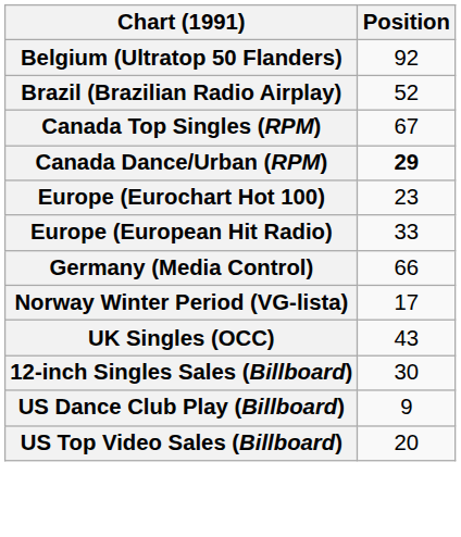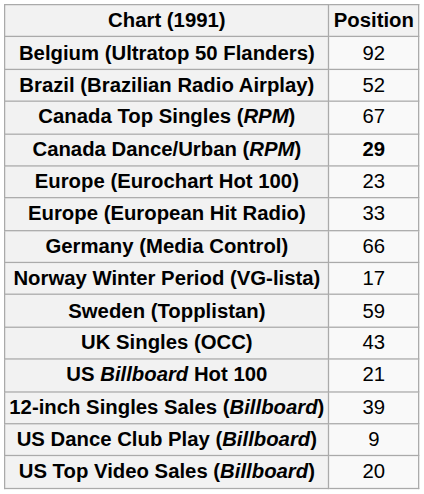 <table class="wikitable sortable plainrowheaders" style="text-align:center">
 <tr>
 <th scope="col">Chart (1991)</th>
 <th scope="col">Position</th>
 </tr>
 <tr>
 <th scope="row">Belgium (Ultratop 50 Flanders)</th>
 <td>92</td>
 </tr>
 <tr>
 <th scope="row">Brazil (Brazilian Radio Airplay)</th>
 <td>52</td>
 </tr>
 <tr>
 <th scope="row">Canada Top Singles (<em>RPM</em>)</th>
 <td>67</td>
 </tr>
 <tr>
 <th scope="row">Canada Dance/Urban (<em>RPM</em>)</th>
 <td><strong>29</strong></td>
 </tr>
 <tr>
 <th scope="row">Europe (Eurochart Hot 100)</th>
 <td>23</td>
 </tr>
 <tr>
 <th scope="row">Europe (European Hit Radio)</th>
 <td>33</td>
 </tr>
 <tr>
 <th scope="row">Germany (Media Control)</th>
 <td>66</td>
 </tr>
 <tr>
 <th scope="row">Norway Winter Period (VG-lista)</th>
 <td>17</td>
 </tr>
 <tr>
+<th scope="row">Sweden (Topplistan)</th>
+<td>59</td>
+</tr>
+<tr>
 <th scope="row">UK Singles (OCC)</th>
 <td>43</td>
 </tr>
 <tr>
+<th scope="row">US <em>Billboard</em> Hot 100</th>
+<td>21</td>
+</tr>
+<tr>
 <th scope="row">12-inch Singles Sales (<em>Billboard</em>)</th>
-<td>30</td>
+<td>39</td>
 </tr>
 <tr>
 <th scope="row">US Dance Club Play (<em>Billboard</em>)</th>
 <td>9</td>
 </tr>
 <tr>
 <th scope="row">US Top Video Sales (<em>Billboard</em>)</th>
 <td>20</td>
 </tr>
 </table>
